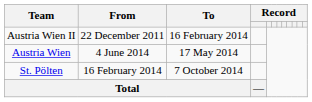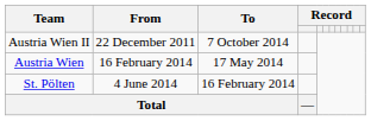 <table class="wikitable" style="text-align: center">
 <tr>
 <th rowspan="2">Team</th>
 <th rowspan="2">From</th>
 <th rowspan="2">To</th>
 <th colspan="9">Record</th>
 </tr>
 <tr>
 <th></th>
 <th></th>
 <th></th>
 <th></th>
 <th></th>
 <th></th>
 <th></th>
 <th></th>
 <th></th>
 </tr>
 <tr>
 <td>Austria Wien II</td>
 <td>22 December 2011</td>
-<td>16 February 2014<br></td>
+<td>7 October 2014<br></td>
 <td></td>
 </tr>
 <tr>
 <td><a href='#'>Austria Wien</a></td>
-<td>4 June 2014</td>
+<td>16 February 2014</td>
 <td>17 May 2014<br></td>
 <td></td>
 </tr>
 <tr>
 <td><a href='#'>St. Pölten</a></td>
-<td>16 February 2014</td>
-<td>7 October 2014<br></td>
+<td>4 June 2014</td>
+<td>16 February 2014<br></td>
 <td></td>
 </tr>
 <tr>
 <th colspan="3">Total<br></th>
 <th>—</th>
 </tr>
 </table>
